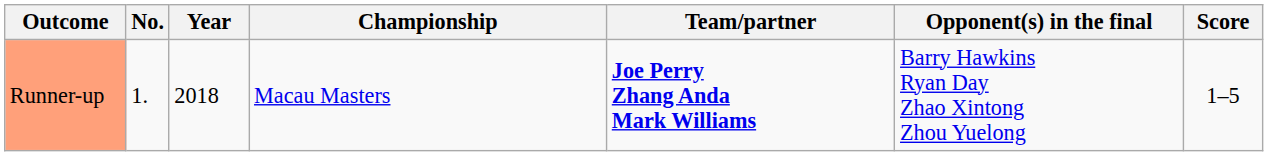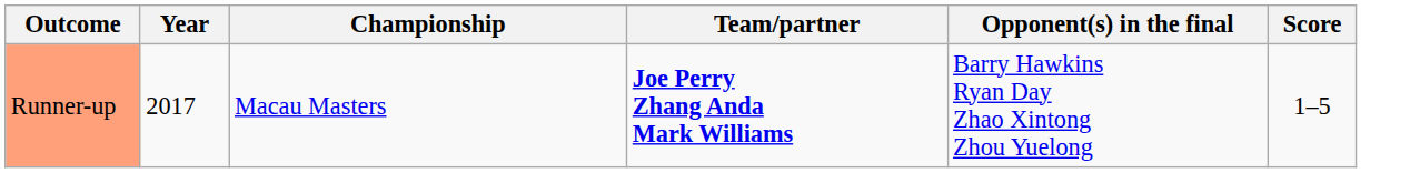 <table class="sortable wikitable">
 <tr>
 <th width="80">Outcome</th>
-<th width="20">No.</th>
 <th width="50">Year</th>
 <th width="250">Championship</th>
 <th width="200">Team/partner</th>
 <th width="200">Opponent(s) in the final</th>
 <th width="50">Score</th>
 </tr>
 <tr>
 <td style="background:#ffa07a;">Runner-up</td>
-<td>1.</td>
-<td>2018</td>
+<td>2017</td>
 <td><a href='#'>Macau Masters</a></td>
 <td><strong> <a href='#'>Joe Perry</a><br> <a href='#'>Zhang Anda</a><br> <a href='#'>Mark Williams</a></strong></td>
 <td> <a href='#'>Barry Hawkins</a><br> <a href='#'>Ryan Day</a><br> <a href='#'>Zhao Xintong</a><br> <a href='#'>Zhou Yuelong</a></td>
 <td align="center">1–5</td>
 </tr>
 </table>
